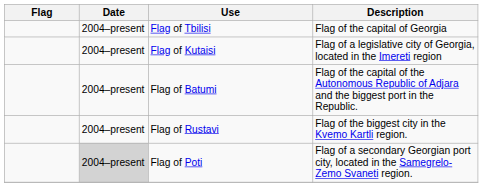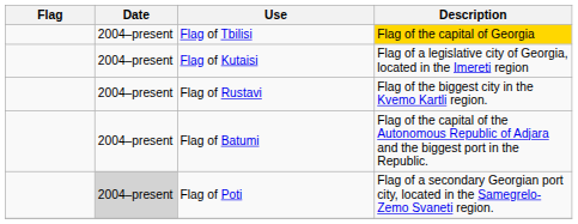 <table class="wikitable">
 <tr>
 <th width="110">Flag</th>
 <th width="100">Date</th>
 <th width="250">Use</th>
 <th width="250">Description</th>
 </tr>
 <tr>
 <td></td>
 <td>2004–present</td>
 <td><a href='#'>Flag</a> of <a href='#'>Tbilisi</a></td>
-<td>Flag of the capital of Georgia</td>
+<td style="background: gold;">Flag of the capital of Georgia</td>
 </tr>
 <tr>
 <td></td>
 <td>2004–present</td>
 <td><a href='#'>Flag</a> of <a href='#'>Kutaisi</a></td>
 <td>Flag of a legislative city of Georgia, located in the <a href='#'>Imereti</a> region</td>
 </tr>
 <tr>
 <td></td>
 <td>2004–present</td>
-<td>Flag of <a href='#'>Batumi</a></td>
-<td>Flag of the capital of the <a href='#'>Autonomous Republic of Adjara</a> and the biggest port in the Republic.</td>
+<td>Flag of <a href='#'>Rustavi</a></td>
+<td>Flag of the biggest city in the <a href='#'>Kvemo Kartli</a> region.</td>
 </tr>
 <tr>
 <td></td>
 <td>2004–present</td>
-<td>Flag of <a href='#'>Rustavi</a></td>
-<td>Flag of the biggest city in the <a href='#'>Kvemo Kartli</a> region.</td>
+<td>Flag of <a href='#'>Batumi</a></td>
+<td>Flag of the capital of the <a href='#'>Autonomous Republic of Adjara</a> and the biggest port in the Republic.</td>
 </tr>
 <tr>
 <td></td>
 <td style="background: lightgrey;">2004–present</td>
 <td>Flag of <a href='#'>Poti</a></td>
 <td>Flag of a secondary Georgian port city, located in the <a href='#'>Samegrelo-Zemo Svaneti</a> region.</td>
 </tr>
 <tr>
 </tr>
 </table>
